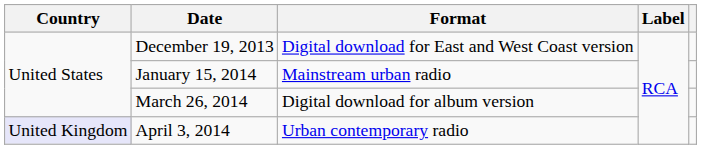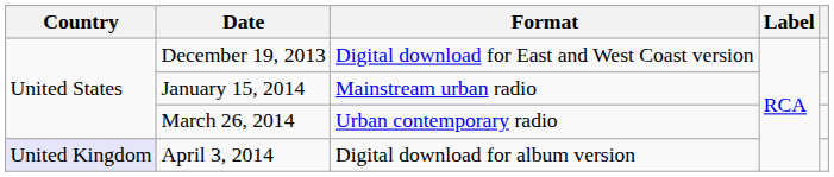 <table class="wikitable">
 <tr>
 <th>Country</th>
 <th>Date</th>
 <th>Format</th>
 <th>Label</th>
 <th></th>
 </tr>
 <tr>
 <td rowspan="3">United States</td>
 <td>December 19, 2013</td>
 <td><a href='#'>Digital download</a> for East and West Coast version</td>
 <td rowspan="4"><a href='#'>RCA</a></td>
 <td></td>
 </tr>
 <tr>
 <td>January 15, 2014</td>
 <td><a href='#'>Mainstream urban</a> radio</td>
 <td></td>
 </tr>
 <tr>
 <td>March 26, 2014</td>
-<td>Digital download for album version</td>
+<td><a href='#'>Urban contemporary</a> radio</td>
 <td></td>
 </tr>
 <tr>
 <td style="background: lavender;">United Kingdom</td>
 <td>April 3, 2014</td>
-<td><a href='#'>Urban contemporary</a> radio</td>
+<td>Digital download for album version</td>
 <td></td>
 </tr>
 </table>
